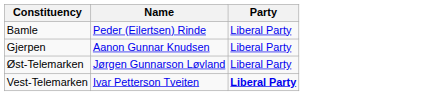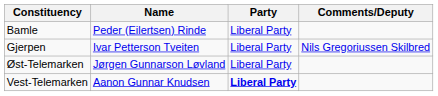 <table class="wikitable">
 <tr>
 <th>Constituency</th>
 <th>Name</th>
 <th>Party</th>
+<th>Comments/Deputy</th>
 </tr>
 <tr>
 <td>Bamle</td>
 <td><a href='#'>Peder (Eilertsen) Rinde</a></td>
 <td><a href='#'>Liberal Party</a></td>
+<td></td>
 </tr>
 <tr>
 <td>Gjerpen</td>
-<td><a href='#'>Aanon Gunnar Knudsen</a></td>
+<td><a href='#'>Ivar Petterson Tveiten</a></td>
 <td><a href='#'>Liberal Party</a></td>
+<td><a href='#'>Nils Gregoriussen Skilbred</a></td>
 </tr>
 <tr>
 <td>Øst-Telemarken</td>
 <td><a href='#'>Jørgen Gunnarson Løvland</a></td>
 <td><a href='#'>Liberal Party</a></td>
+<td></td>
 </tr>
 <tr>
 <td>Vest-Telemarken</td>
-<td><a href='#'>Ivar Petterson Tveiten</a></td>
+<td><a href='#'>Aanon Gunnar Knudsen</a></td>
 <td><strong><a href='#'>Liberal Party</a></strong></td>
+<td></td>
 </tr>
 </table>
